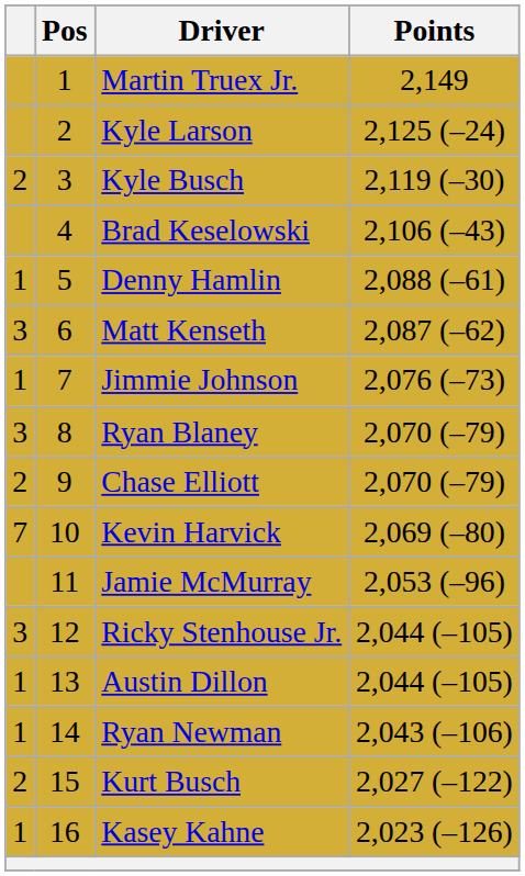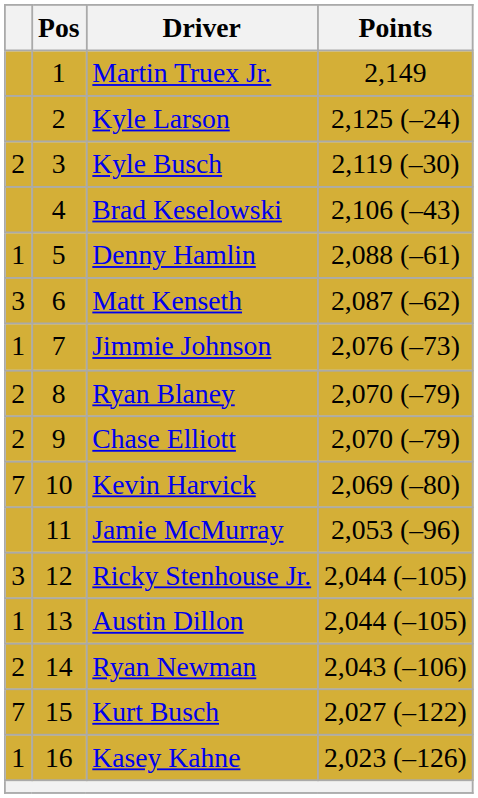 <table class="wikitable" style="font-size: 95%">
 <tr>
 <th></th>
 <th>Pos</th>
 <th>Driver</th>
 <th>Points</th>
 </tr>
 <tr style="background:#D4AF37;">
 <td align="left"></td>
 <td style="text-align:center;">1</td>
 <td><a href='#'>Martin Truex Jr.</a></td>
 <td style="text-align:center;">2,149</td>
 </tr>
 <tr style="background:#D4AF37;">
 <td align="left"></td>
 <td style="text-align:center;">2</td>
 <td><a href='#'>Kyle Larson</a></td>
 <td style="text-align:center;">2,125 (–24)</td>
 </tr>
 <tr style="background:#D4AF37;">
 <td align="left"> 2</td>
 <td style="text-align:center;">3</td>
 <td><a href='#'>Kyle Busch</a></td>
 <td style="text-align:center;">2,119 (–30)</td>
 </tr>
 <tr style="background:#D4AF37;">
 <td align="left"></td>
 <td style="text-align:center;">4</td>
 <td><a href='#'>Brad Keselowski</a></td>
 <td style="text-align:center;">2,106 (–43)</td>
 </tr>
 <tr style="background:#D4AF37;">
 <td align="left"> 1</td>
 <td style="text-align:center;">5</td>
 <td><a href='#'>Denny Hamlin</a></td>
 <td style="text-align:center;">2,088 (–61)</td>
 </tr>
 <tr style="background:#D4AF37;">
 <td align="left"> 3</td>
 <td style="text-align:center;">6</td>
 <td><a href='#'>Matt Kenseth</a></td>
 <td style="text-align:center;">2,087 (–62)</td>
 </tr>
 <tr style="background:#D4AF37;">
 <td align="left"> 1</td>
 <td style="text-align:center;">7</td>
 <td><a href='#'>Jimmie Johnson</a></td>
 <td style="text-align:center;">2,076 (–73)</td>
 </tr>
 <tr style="background:#D4AF37;">
-<td align="left"> 3</td>
+<td align="left"> 2</td>
 <td style="text-align:center;">8</td>
 <td><a href='#'>Ryan Blaney</a></td>
 <td style="text-align:center;">2,070 (–79)</td>
 </tr>
 <tr style="background:#D4AF37;">
 <td align="left"> 2</td>
 <td style="text-align:center;">9</td>
 <td><a href='#'>Chase Elliott</a></td>
 <td style="text-align:center;">2,070 (–79)</td>
 </tr>
 <tr style="background:#D4AF37;">
 <td align="left"> 7</td>
 <td style="text-align:center;">10</td>
 <td><a href='#'>Kevin Harvick</a></td>
 <td style="text-align:center;">2,069 (–80)</td>
 </tr>
 <tr style="background:#D4AF37;">
 <td align="left"></td>
 <td style="text-align:center;">11</td>
 <td><a href='#'>Jamie McMurray</a></td>
 <td style="text-align:center;">2,053 (–96)</td>
 </tr>
 <tr style="background:#D4AF37;">
 <td align="left"> 3</td>
 <td style="text-align:center;">12</td>
 <td><a href='#'>Ricky Stenhouse Jr.</a></td>
 <td style="text-align:center;">2,044 (–105)</td>
 </tr>
 <tr style="background:#D4AF37;">
 <td align="left"> 1</td>
 <td style="text-align:center;">13</td>
 <td><a href='#'>Austin Dillon</a></td>
 <td style="text-align:center;">2,044 (–105)</td>
 </tr>
 <tr style="background:#D4AF37;">
-<td align="left"> 1</td>
+<td align="left"> 2</td>
 <td style="text-align:center;">14</td>
 <td><a href='#'>Ryan Newman</a></td>
 <td style="text-align:center;">2,043 (–106)</td>
 </tr>
 <tr style="background:#D4AF37;">
-<td align="left"> 2</td>
+<td align="left"> 7</td>
 <td style="text-align:center;">15</td>
 <td><a href='#'>Kurt Busch</a></td>
 <td style="text-align:center;">2,027 (–122)</td>
 </tr>
 <tr style="background:#D4AF37;">
 <td align="left"> 1</td>
 <td style="text-align:center;">16</td>
 <td><a href='#'>Kasey Kahne</a></td>
 <td style="text-align:center;">2,023 (–126)</td>
 </tr>
 <tr class="sortbottom">
 <th colspan="9"></th>
 </tr>
 </table>
